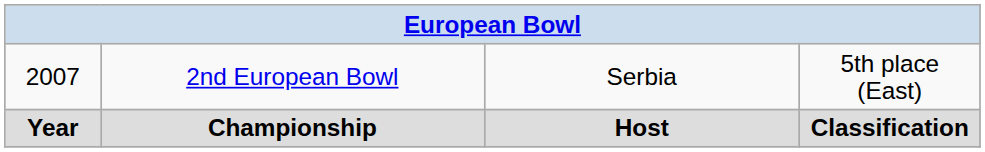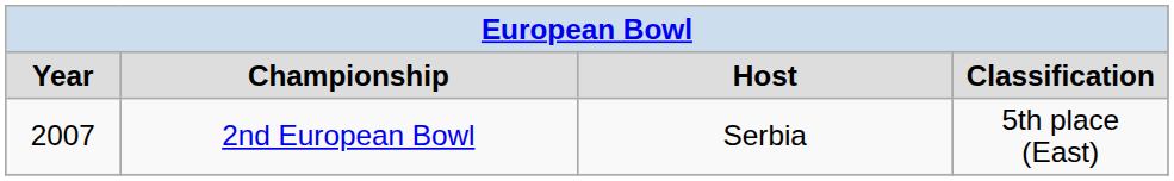 <table class="wikitable" style=font-size:90%>
 <tr align=center style="background:#ccddee;">
 <td colspan=4><strong><a href='#'>European Bowl</a></strong></td>
+</tr>
+<tr align=center bgcolor="#dddddd">
+<td width=50><strong>Year</strong></td>
+<td width=220><strong>Championship</strong></td>
+<td width=180><strong>Host</strong></td>
+<td width=100><strong>Classification</strong></td>
 </tr>
 <tr align=center>
 <td>2007</td>
 <td><a href='#'>2nd European Bowl</a></td>
 <td>Serbia</td>
 <td align="center">5th place (East)</td>
 </tr>
-<tr align=center bgcolor="#dddddd">
-<td width=50><strong>Year</strong></td>
-<td width=220><strong>Championship</strong></td>
-<td width=180><strong>Host</strong></td>
-<td width=100><strong>Classification</strong></td>
-</tr>
 </table>
